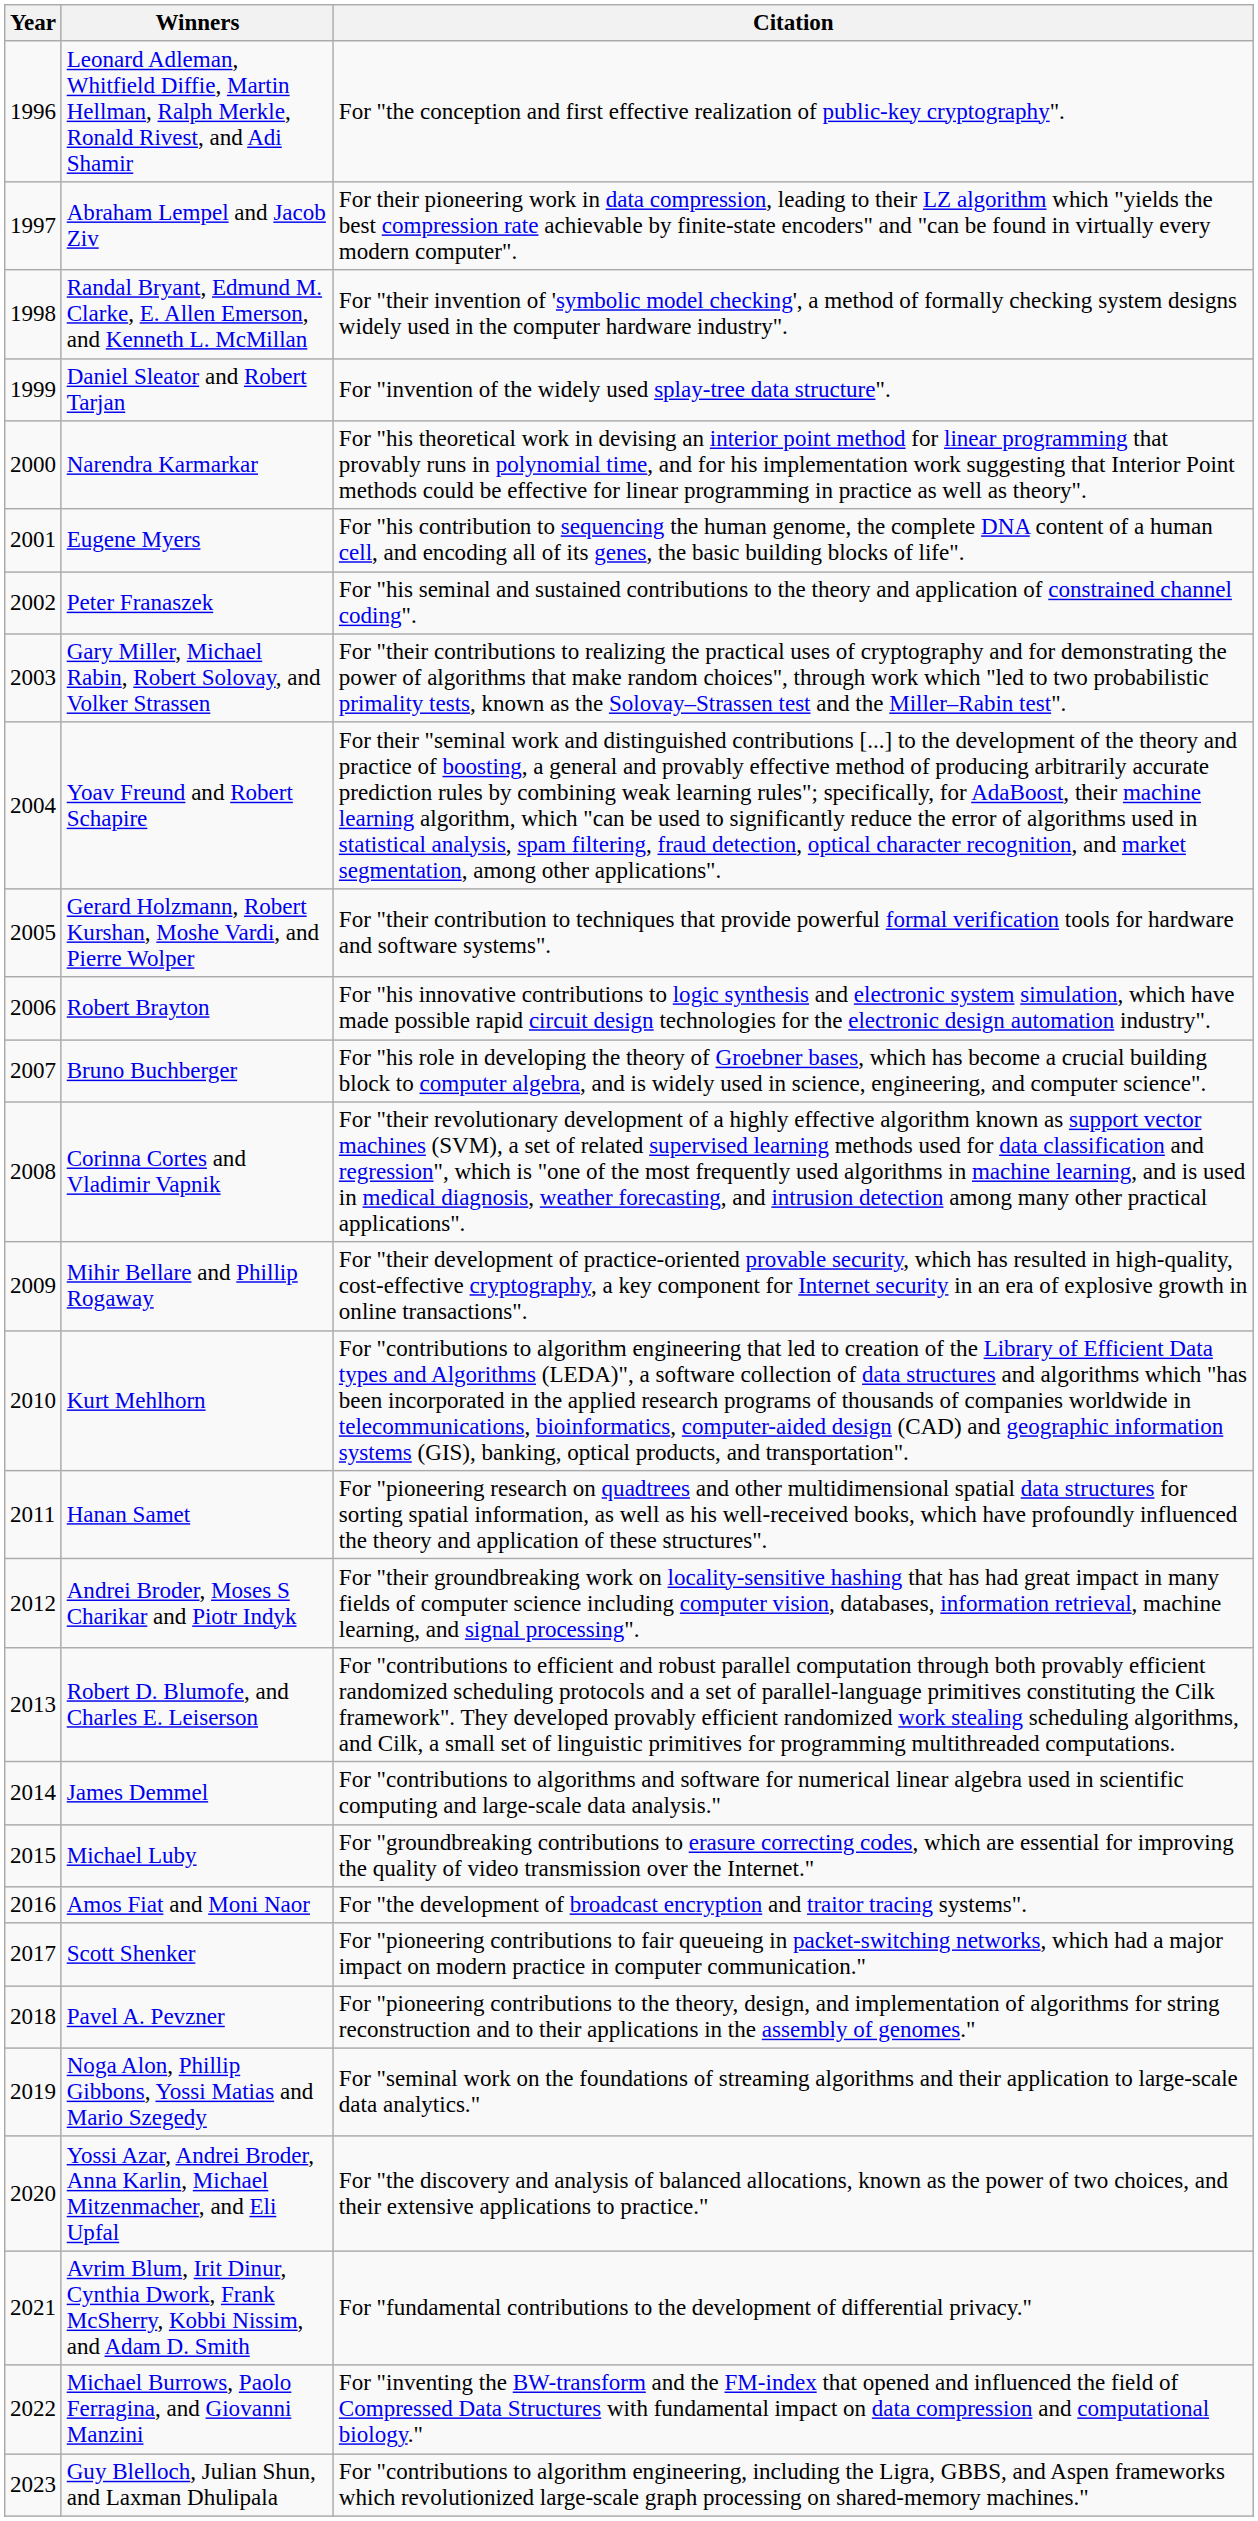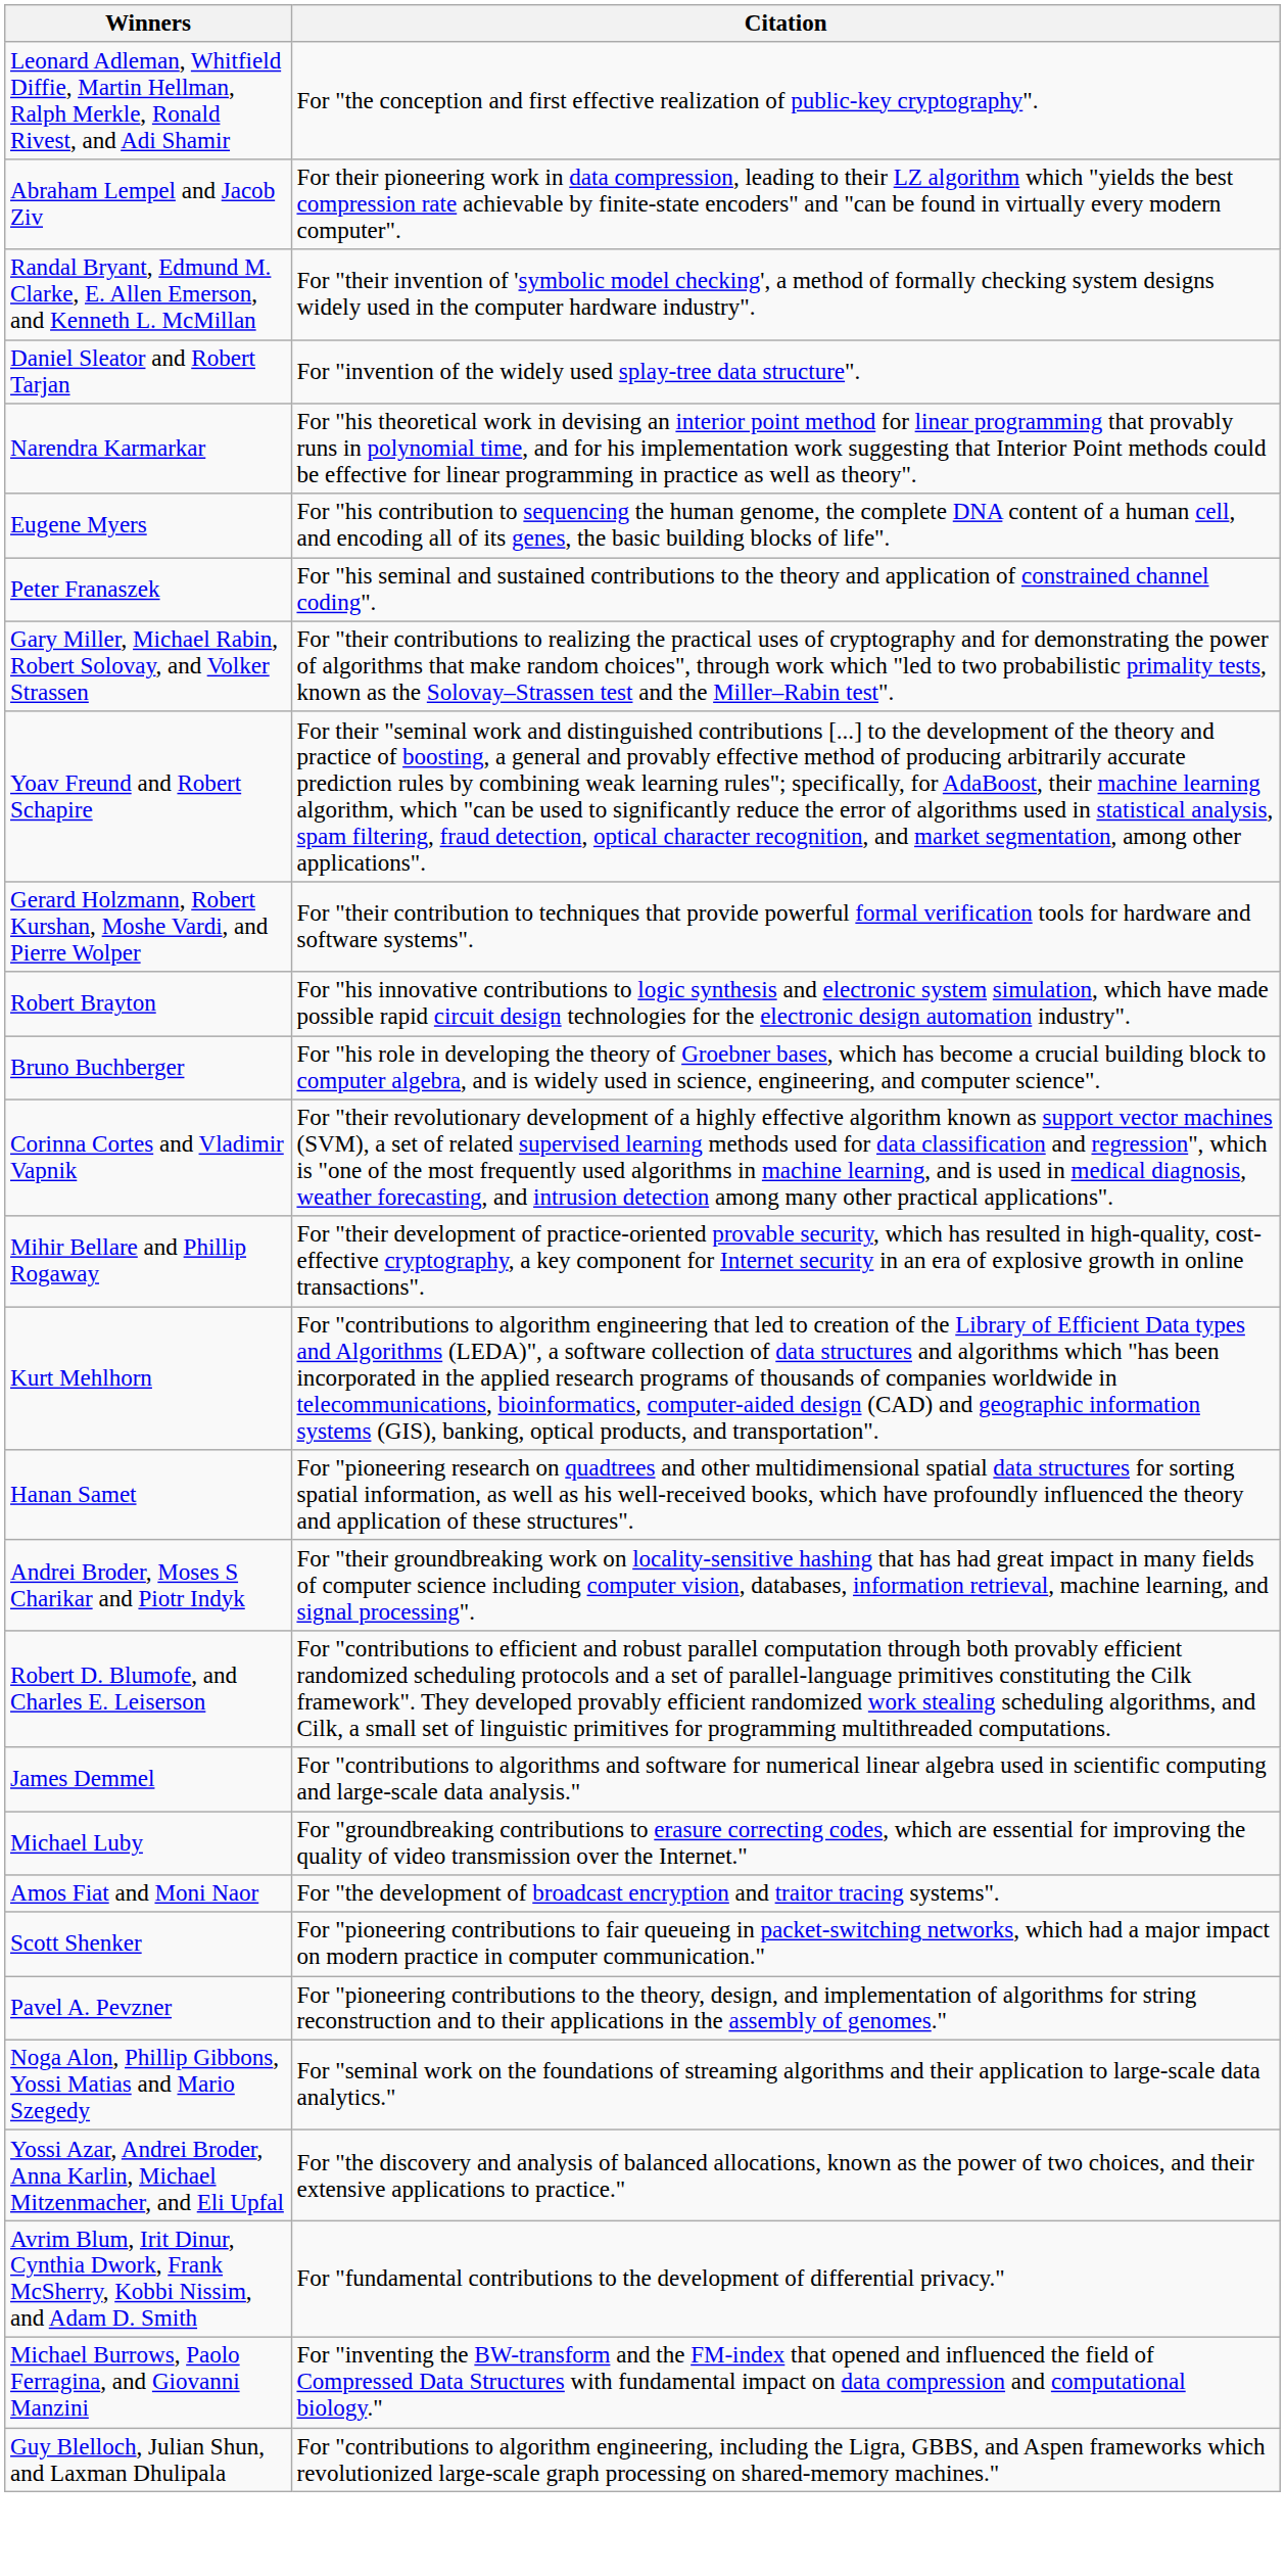 <table class="wikitable">
 <tr>
-<th>Year</th>
 <th>Winners</th>
 <th>Citation</th>
 </tr>
 <tr>
-<td>1996</td>
 <td><a href='#'>Leonard Adleman</a>, <a href='#'>Whitfield Diffie</a>, <a href='#'>Martin Hellman</a>, <a href='#'>Ralph Merkle</a>, <a href='#'>Ronald Rivest</a>, and <a href='#'>Adi Shamir</a></td>
 <td>For "the conception and first effective realization of <a href='#'>public-key cryptography</a>".</td>
 </tr>
 <tr>
-<td>1997</td>
 <td><a href='#'>Abraham Lempel</a> and <a href='#'>Jacob Ziv</a></td>
 <td>For their pioneering work in <a href='#'>data compression</a>, leading to their <a href='#'>LZ algorithm</a> which "yields the best <a href='#'>compression rate</a> achievable by finite-state encoders" and "can be found in virtually every modern computer".</td>
 </tr>
 <tr>
-<td>1998</td>
 <td><a href='#'>Randal Bryant</a>, <a href='#'>Edmund M. Clarke</a>, <a href='#'>E. Allen Emerson</a>, and <a href='#'>Kenneth L. McMillan</a></td>
 <td>For "their invention of '<a href='#'>symbolic model checking</a>', a method of formally checking system designs widely used in the computer hardware industry".</td>
 </tr>
 <tr>
-<td>1999</td>
 <td><a href='#'>Daniel Sleator</a> and <a href='#'>Robert Tarjan</a></td>
 <td>For "invention of the widely used <a href='#'>splay-tree data structure</a>".</td>
 </tr>
 <tr>
-<td>2000</td>
 <td><a href='#'>Narendra Karmarkar</a></td>
 <td>For "his theoretical work in devising an <a href='#'>interior point method</a> for <a href='#'>linear programming</a> that provably runs in <a href='#'>polynomial time</a>, and for his implementation work suggesting that Interior Point methods could be effective for linear programming in practice as well as theory".</td>
 </tr>
 <tr>
-<td>2001</td>
 <td><a href='#'>Eugene Myers</a></td>
 <td>For "his contribution to <a href='#'>sequencing</a> the human genome, the complete <a href='#'>DNA</a> content of a human <a href='#'>cell</a>, and encoding all of its <a href='#'>genes</a>, the basic building blocks of life".</td>
 </tr>
 <tr>
-<td>2002</td>
 <td><a href='#'>Peter Franaszek</a></td>
 <td>For "his seminal and sustained contributions to the theory and application of <a href='#'>constrained channel coding</a>".</td>
 </tr>
 <tr>
-<td>2003</td>
 <td><a href='#'>Gary Miller</a>, <a href='#'>Michael Rabin</a>, <a href='#'>Robert Solovay</a>, and <a href='#'>Volker Strassen</a></td>
 <td>For "their contributions to realizing the practical uses of cryptography and for demonstrating the power of algorithms that make random choices", through work which "led to two probabilistic <a href='#'>primality tests</a>, known as the <a href='#'>Solovay–Strassen test</a> and the <a href='#'>Miller–Rabin test</a>".</td>
 </tr>
 <tr>
-<td>2004</td>
 <td><a href='#'>Yoav Freund</a> and <a href='#'>Robert Schapire</a></td>
 <td>For their "seminal work and distinguished contributions [...] to the development of the theory and practice of <a href='#'>boosting</a>, a general and provably effective method of producing arbitrarily accurate prediction rules by combining weak learning rules"; specifically, for <a href='#'>AdaBoost</a>, their <a href='#'>machine learning</a> algorithm, which "can be used to significantly reduce the error of algorithms used in <a href='#'>statistical analysis</a>, <a href='#'>spam filtering</a>, <a href='#'>fraud detection</a>, <a href='#'>optical character recognition</a>, and <a href='#'>market segmentation</a>, among other applications".</td>
 </tr>
 <tr>
-<td>2005</td>
 <td><a href='#'>Gerard Holzmann</a>, <a href='#'>Robert Kurshan</a>, <a href='#'>Moshe Vardi</a>, and <a href='#'>Pierre Wolper</a></td>
 <td>For "their contribution to techniques that provide powerful <a href='#'>formal verification</a> tools for hardware and software systems".</td>
 </tr>
 <tr>
-<td>2006</td>
 <td><a href='#'>Robert Brayton</a></td>
 <td>For "his innovative contributions to <a href='#'>logic synthesis</a> and <a href='#'>electronic system</a> <a href='#'>simulation</a>, which have made possible rapid <a href='#'>circuit design</a> technologies for the <a href='#'>electronic design automation</a> industry".</td>
 </tr>
 <tr>
-<td>2007</td>
 <td><a href='#'>Bruno Buchberger</a></td>
 <td>For "his role in developing the theory of <a href='#'>Groebner bases</a>, which has become a crucial building block to <a href='#'>computer algebra</a>, and is widely used in science, engineering, and computer science".</td>
 </tr>
 <tr>
-<td>2008</td>
 <td><a href='#'>Corinna Cortes</a> and <a href='#'>Vladimir Vapnik</a></td>
 <td>For "their revolutionary development of a highly effective algorithm known as <a href='#'>support vector machines</a> (SVM), a set of related <a href='#'>supervised learning</a> methods used for <a href='#'>data classification</a> and <a href='#'>regression</a>", which is "one of the most frequently used algorithms in <a href='#'>machine learning</a>, and is used in <a href='#'>medical diagnosis</a>, <a href='#'>weather forecasting</a>, and <a href='#'>intrusion detection</a> among many other practical applications".</td>
 </tr>
 <tr>
-<td>2009</td>
 <td><a href='#'>Mihir Bellare</a> and <a href='#'>Phillip Rogaway</a></td>
 <td>For "their development of practice-oriented <a href='#'>provable security</a>, which has resulted in high-quality, cost-effective <a href='#'>cryptography</a>, a key component for <a href='#'>Internet security</a> in an era of explosive growth in online transactions".</td>
 </tr>
 <tr>
-<td>2010</td>
 <td><a href='#'>Kurt Mehlhorn</a></td>
 <td>For "contributions to algorithm engineering that led to creation of the <a href='#'>Library of Efficient Data types and Algorithms</a> (LEDA)", a software collection of <a href='#'>data structures</a> and algorithms which "has been incorporated in the applied research programs of thousands of companies worldwide in <a href='#'>telecommunications</a>, <a href='#'>bioinformatics</a>, <a href='#'>computer-aided design</a> (CAD) and <a href='#'>geographic information systems</a> (GIS), banking, optical products, and transportation".</td>
 </tr>
 <tr>
-<td>2011</td>
 <td><a href='#'>Hanan Samet</a></td>
 <td>For "pioneering research on <a href='#'>quadtrees</a> and other multidimensional spatial <a href='#'>data structures</a> for sorting spatial information, as well as his well-received books, which have profoundly influenced the theory and application of these structures".</td>
 </tr>
 <tr>
-<td>2012</td>
 <td><a href='#'>Andrei Broder</a>, <a href='#'>Moses S Charikar</a> and <a href='#'>Piotr Indyk</a></td>
 <td>For "their groundbreaking work on <a href='#'>locality-sensitive hashing</a> that has had great impact in many fields of computer science including <a href='#'>computer vision</a>, databases, <a href='#'>information retrieval</a>, machine learning, and <a href='#'>signal processing</a>".</td>
 </tr>
 <tr>
-<td>2013</td>
 <td><a href='#'>Robert D. Blumofe</a>, and <a href='#'>Charles E. Leiserson</a></td>
 <td>For "contributions to efficient and robust parallel computation through both provably efficient randomized scheduling protocols and a set of parallel-language primitives constituting the Cilk framework". They developed provably efficient randomized <a href='#'>work stealing</a> scheduling algorithms, and Cilk, a small set of linguistic primitives for programming multithreaded computations.</td>
 </tr>
 <tr>
-<td>2014</td>
 <td><a href='#'>James Demmel</a></td>
 <td>For "contributions to algorithms and software for numerical linear algebra used in scientific computing and large-scale data analysis."</td>
 </tr>
 <tr>
-<td>2015</td>
 <td><a href='#'>Michael Luby</a></td>
 <td>For "groundbreaking contributions to <a href='#'>erasure correcting codes</a>, which are essential for improving the quality of video transmission over the Internet."</td>
 </tr>
 <tr>
-<td>2016</td>
 <td><a href='#'>Amos Fiat</a> and <a href='#'>Moni Naor</a></td>
 <td>For "the development of <a href='#'>broadcast encryption</a> and <a href='#'>traitor tracing</a> systems".</td>
 </tr>
 <tr>
-<td>2017</td>
 <td><a href='#'>Scott Shenker</a></td>
 <td>For "pioneering contributions to fair queueing in <a href='#'>packet-switching networks</a>, which had a major impact on modern practice in computer communication."</td>
 </tr>
 <tr>
-<td>2018</td>
 <td><a href='#'>Pavel A. Pevzner</a></td>
 <td>For "pioneering contributions to the theory, design, and implementation of algorithms for string reconstruction and to their applications in the <a href='#'>assembly of genomes</a>."</td>
 </tr>
 <tr>
-<td>2019</td>
 <td><a href='#'>Noga Alon</a>, <a href='#'>Phillip Gibbons</a>, <a href='#'>Yossi Matias</a> and <a href='#'>Mario Szegedy</a></td>
 <td>For "seminal work on the foundations of streaming algorithms and their application to large-scale data analytics."</td>
 </tr>
 <tr>
-<td>2020</td>
 <td><a href='#'>Yossi Azar</a>, <a href='#'>Andrei Broder</a>, <a href='#'>Anna Karlin</a>, <a href='#'>Michael Mitzenmacher</a>, and <a href='#'>Eli Upfal</a></td>
 <td>For "the discovery and analysis of balanced allocations, known as the power of two choices, and their extensive applications to practice."</td>
 </tr>
 <tr>
-<td>2021</td>
 <td><a href='#'>Avrim Blum</a>, <a href='#'>Irit Dinur</a>, <a href='#'>Cynthia Dwork</a>, <a href='#'>Frank McSherry</a>, <a href='#'>Kobbi Nissim</a>, and <a href='#'>Adam D. Smith</a></td>
 <td>For "fundamental contributions to the development of differential privacy."</td>
 </tr>
 <tr>
-<td>2022</td>
 <td><a href='#'>Michael Burrows</a>, <a href='#'>Paolo Ferragina</a>, and <a href='#'>Giovanni Manzini</a></td>
 <td>For "inventing the <a href='#'>BW-transform</a> and the <a href='#'>FM-index</a> that opened and influenced the field of <a href='#'>Compressed Data Structures</a> with fundamental impact on <a href='#'>data compression</a> and <a href='#'>computational biology</a>."</td>
 </tr>
 <tr>
-<td>2023</td>
 <td><a href='#'>Guy Blelloch</a>, Julian Shun, and Laxman Dhulipala</td>
 <td>For "contributions to algorithm engineering, including the Ligra, GBBS, and Aspen frameworks which revolutionized large-scale graph processing on shared-memory machines."</td>
 </tr>
 </table>
